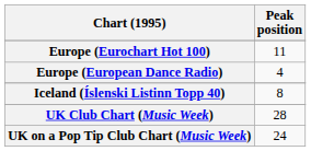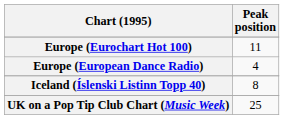 <table class="wikitable sortable plainrowheaders" style="text-align:center">
 <tr>
 <th>Chart (1995)</th>
 <th>Peak<br>position</th>
 </tr>
 <tr>
 </tr>
 <tr>
 </tr>
 <tr>
 <th scope="row">Europe (<a href='#'>Eurochart Hot 100</a>)</th>
 <td>11</td>
 </tr>
 <tr>
 <th scope="row">Europe (<a href='#'>European Dance Radio</a>)</th>
 <td>4</td>
 </tr>
 <tr>
 </tr>
 <tr>
 </tr>
 <tr>
 <th scope="row">Iceland (<a href='#'>Íslenski Listinn Topp 40</a>)</th>
 <td>8</td>
 </tr>
 <tr>
 </tr>
 <tr>
 </tr>
 <tr>
 </tr>
 <tr>
 </tr>
 <tr>
 </tr>
 <tr>
 </tr>
 <tr>
 </tr>
 <tr>
 </tr>
 <tr>
 </tr>
 <tr>
-<th scope="row"><a href='#'>UK Club Chart</a> (<em><a href='#'>Music Week</a></em>)</th>
-<td>28</td>
-</tr>
-<tr>
 <th scope="row">UK on a Pop Tip Club Chart (<em><a href='#'>Music Week</a></em>)</th>
-<td>24</td>
+<td>25</td>
 </tr>
 </table>
